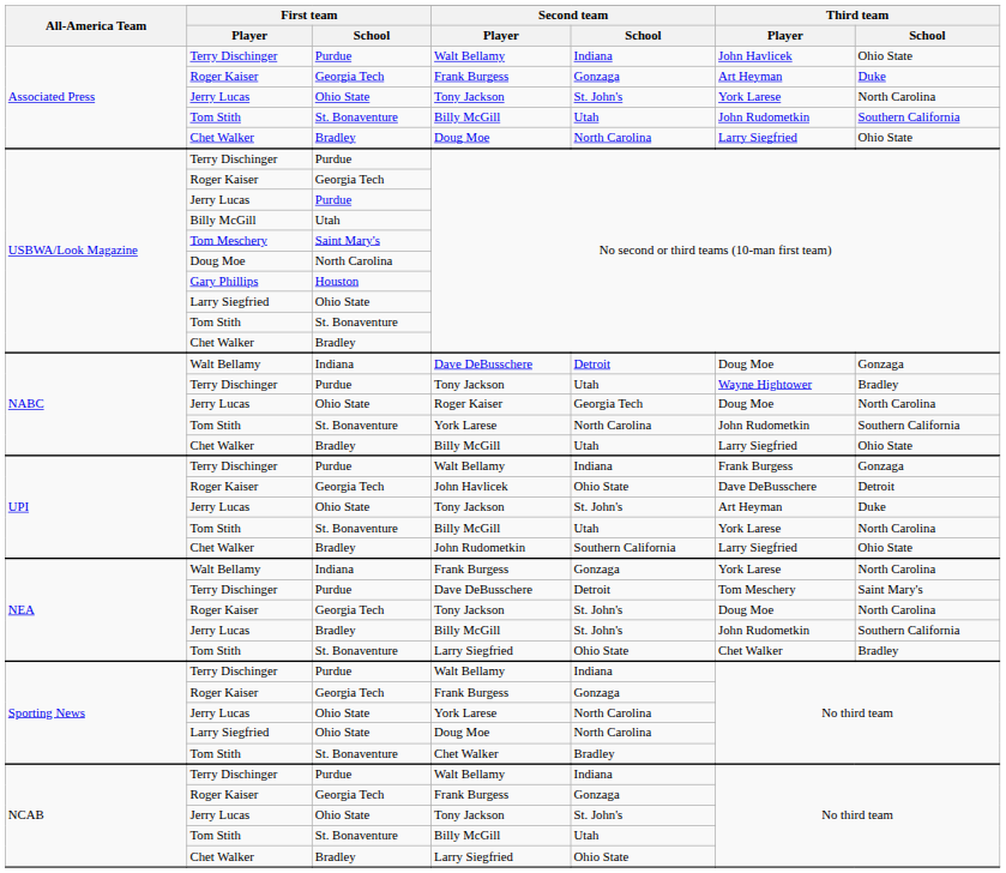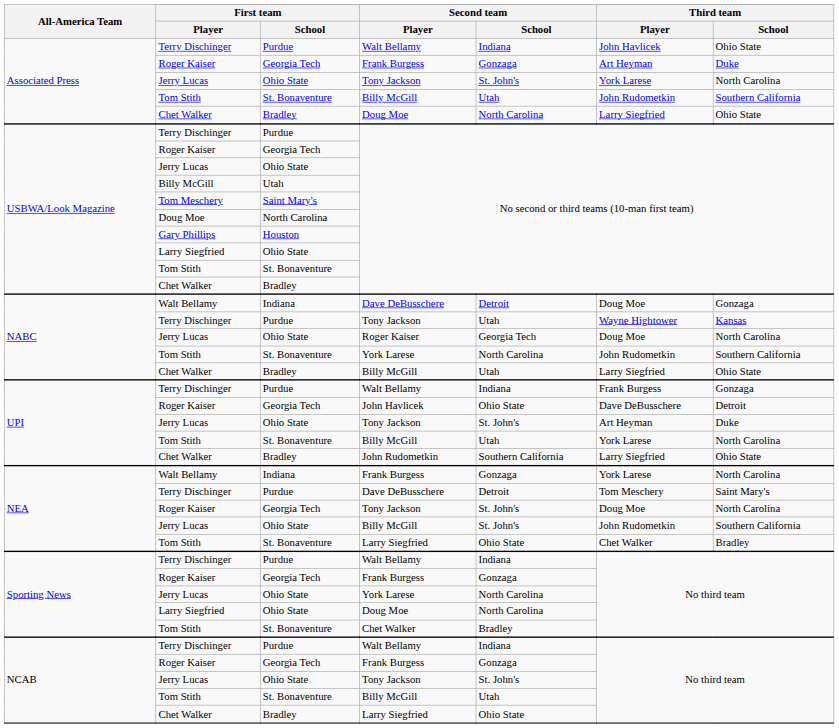 <table class="wikitable" style="width:98%;">
 <tr>
 <th rowspan=3>All-America Team</th>
 </tr>
 <tr>
 <th colspan=2>First team</th>
 <th colspan=2>Second team</th>
 <th colspan=2>Third team</th>
 </tr>
 <tr>
 <th>Player</th>
 <th>School</th>
 <th>Player</th>
 <th>School</th>
 <th>Player</th>
 <th>School</th>
 </tr>
 <tr>
 <td rowspan=5><a href='#'>Associated Press</a></td>
 <td><a href='#'>Terry Dischinger</a></td>
 <td><a href='#'>Purdue</a></td>
 <td><a href='#'>Walt Bellamy</a></td>
 <td><a href='#'>Indiana</a></td>
 <td><a href='#'>John Havlicek</a></td>
 <td>Ohio State</td>
 </tr>
 <tr>
 <td><a href='#'>Roger Kaiser</a></td>
 <td><a href='#'>Georgia Tech</a></td>
 <td><a href='#'>Frank Burgess</a></td>
 <td><a href='#'>Gonzaga</a></td>
 <td><a href='#'>Art Heyman</a></td>
 <td><a href='#'>Duke</a></td>
 </tr>
 <tr>
 <td><a href='#'>Jerry Lucas</a></td>
 <td><a href='#'>Ohio State</a></td>
 <td><a href='#'>Tony Jackson</a></td>
 <td><a href='#'>St. John's</a></td>
 <td><a href='#'>York Larese</a></td>
 <td>North Carolina</td>
 </tr>
 <tr>
 <td><a href='#'>Tom Stith</a></td>
 <td><a href='#'>St. Bonaventure</a></td>
 <td><a href='#'>Billy McGill</a></td>
 <td><a href='#'>Utah</a></td>
 <td><a href='#'>John Rudometkin</a></td>
 <td><a href='#'>Southern California</a></td>
 </tr>
 <tr>
 <td><a href='#'>Chet Walker</a></td>
 <td><a href='#'>Bradley</a></td>
 <td><a href='#'>Doug Moe</a></td>
 <td><a href='#'>North Carolina</a></td>
 <td><a href='#'>Larry Siegfried</a></td>
 <td>Ohio State</td>
 </tr>
 <tr style = "border-top:2px solid black;">
 <td rowspan=10><a href='#'>USBWA/Look Magazine</a></td>
 <td>Terry Dischinger</td>
 <td>Purdue</td>
 <td rowspan=10 colspan=6 align=center>No second or third teams (10-man first team)</td>
 </tr>
 <tr>
 <td>Roger Kaiser</td>
 <td>Georgia Tech</td>
 </tr>
 <tr>
 <td>Jerry Lucas</td>
-<td><a href='#'>Purdue</a></td>
+<td>Ohio State</td>
 </tr>
 <tr>
 <td>Billy McGill</td>
 <td>Utah</td>
 </tr>
 <tr>
 <td><a href='#'>Tom Meschery</a></td>
 <td><a href='#'>Saint Mary's</a></td>
 </tr>
 <tr>
 <td>Doug Moe</td>
 <td>North Carolina</td>
 </tr>
 <tr>
 <td><a href='#'>Gary Phillips</a></td>
 <td><a href='#'>Houston</a></td>
 </tr>
 <tr>
 <td>Larry Siegfried</td>
 <td>Ohio State</td>
 </tr>
 <tr>
 <td>Tom Stith</td>
 <td>St. Bonaventure</td>
 </tr>
 <tr>
 <td>Chet Walker</td>
 <td>Bradley</td>
 </tr>
 <tr style = "border-top:2px solid black;">
 <td rowspan=5><a href='#'>NABC</a></td>
 <td>Walt Bellamy</td>
 <td>Indiana</td>
 <td><a href='#'>Dave DeBusschere</a></td>
 <td><a href='#'>Detroit</a></td>
 <td>Doug Moe</td>
 <td>Gonzaga</td>
 </tr>
 <tr>
 <td>Terry Dischinger</td>
 <td>Purdue</td>
 <td>Tony Jackson</td>
 <td>Utah</td>
 <td><a href='#'>Wayne Hightower</a></td>
-<td>Bradley</td>
+<td><a href='#'>Kansas</a></td>
 </tr>
 <tr>
 <td>Jerry Lucas</td>
 <td>Ohio State</td>
 <td>Roger Kaiser</td>
 <td>Georgia Tech</td>
 <td>Doug Moe</td>
 <td>North Carolina</td>
 </tr>
 <tr>
 <td>Tom Stith</td>
 <td>St. Bonaventure</td>
 <td>York Larese</td>
 <td>North Carolina</td>
 <td>John Rudometkin</td>
 <td>Southern California</td>
 </tr>
 <tr>
 <td>Chet Walker</td>
 <td>Bradley</td>
 <td>Billy McGill</td>
 <td>Utah</td>
 <td>Larry Siegfried</td>
 <td>Ohio State</td>
 </tr>
 <tr style = "border-top:2px solid black;">
 <td rowspan=5><a href='#'>UPI</a></td>
 <td>Terry Dischinger</td>
 <td>Purdue</td>
 <td>Walt Bellamy</td>
 <td>Indiana</td>
 <td>Frank Burgess</td>
 <td>Gonzaga</td>
 </tr>
 <tr>
 <td>Roger Kaiser</td>
 <td>Georgia Tech</td>
 <td>John Havlicek</td>
 <td>Ohio State</td>
 <td>Dave DeBusschere</td>
 <td>Detroit</td>
 </tr>
 <tr>
 <td>Jerry Lucas</td>
 <td>Ohio State</td>
 <td>Tony Jackson</td>
 <td>St. John's</td>
 <td>Art Heyman</td>
 <td>Duke</td>
 </tr>
 <tr>
 <td>Tom Stith</td>
 <td>St. Bonaventure</td>
 <td>Billy McGill</td>
 <td>Utah</td>
 <td>York Larese</td>
 <td>North Carolina</td>
 </tr>
 <tr>
 <td>Chet Walker</td>
 <td>Bradley</td>
 <td>John Rudometkin</td>
 <td>Southern California</td>
 <td>Larry Siegfried</td>
 <td>Ohio State</td>
 </tr>
 <tr style = "border-top:2px solid black;">
 <td rowspan=5><a href='#'>NEA</a></td>
 <td>Walt Bellamy</td>
 <td>Indiana</td>
 <td>Frank Burgess</td>
 <td>Gonzaga</td>
 <td>York Larese</td>
 <td>North Carolina</td>
 </tr>
 <tr>
 <td>Terry Dischinger</td>
 <td>Purdue</td>
 <td>Dave DeBusschere</td>
 <td>Detroit</td>
 <td>Tom Meschery</td>
 <td>Saint Mary's</td>
 </tr>
 <tr>
 <td>Roger Kaiser</td>
 <td>Georgia Tech</td>
 <td>Tony Jackson</td>
 <td>St. John's</td>
 <td>Doug Moe</td>
 <td>North Carolina</td>
 </tr>
 <tr>
 <td>Jerry Lucas</td>
-<td>Bradley</td>
+<td>Ohio State</td>
 <td>Billy McGill</td>
 <td>St. John's</td>
 <td>John Rudometkin</td>
 <td>Southern California</td>
 </tr>
 <tr>
 <td>Tom Stith</td>
 <td>St. Bonaventure</td>
 <td>Larry Siegfried</td>
 <td>Ohio State</td>
 <td>Chet Walker</td>
 <td>Bradley</td>
 </tr>
 <tr style = "border-top:2px solid black;">
 <td rowspan=5><a href='#'>Sporting News</a></td>
 <td>Terry Dischinger</td>
 <td>Purdue</td>
 <td>Walt Bellamy</td>
 <td>Indiana</td>
 <td rowspan=5 colspan=3 align=center>No third team</td>
 </tr>
 <tr>
 <td>Roger Kaiser</td>
 <td>Georgia Tech</td>
 <td>Frank Burgess</td>
 <td>Gonzaga</td>
 </tr>
 <tr>
 <td>Jerry Lucas</td>
 <td>Ohio State</td>
 <td>York Larese</td>
 <td>North Carolina</td>
 </tr>
 <tr>
 <td>Larry Siegfried</td>
 <td>Ohio State</td>
 <td>Doug Moe</td>
 <td>North Carolina</td>
 </tr>
 <tr>
 <td>Tom Stith</td>
 <td>St. Bonaventure</td>
 <td>Chet Walker</td>
 <td>Bradley</td>
 </tr>
 <tr style = "border-top:2px solid black;">
 <td rowspan=5>NCAB</td>
 <td>Terry Dischinger</td>
 <td>Purdue</td>
 <td>Walt Bellamy</td>
 <td>Indiana</td>
 <td rowspan=5 colspan=3 align=center>No third team</td>
 </tr>
 <tr>
 <td>Roger Kaiser</td>
 <td>Georgia Tech</td>
 <td>Frank Burgess</td>
 <td>Gonzaga</td>
 </tr>
 <tr>
 <td>Jerry Lucas</td>
 <td>Ohio State</td>
 <td>Tony Jackson</td>
 <td>St. John's</td>
 </tr>
 <tr>
 <td>Tom Stith</td>
 <td>St. Bonaventure</td>
 <td>Billy McGill</td>
 <td>Utah</td>
 </tr>
 <tr>
 <td>Chet Walker</td>
 <td>Bradley</td>
 <td>Larry Siegfried</td>
 <td>Ohio State</td>
 </tr>
 <tr style = "border-top:2px solid black;">
 </tr>
 </table>
